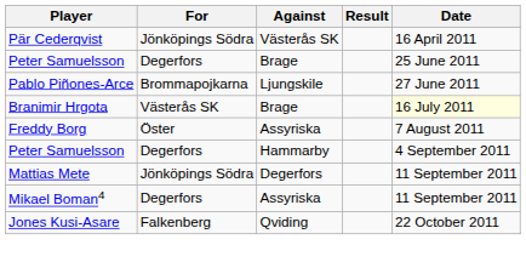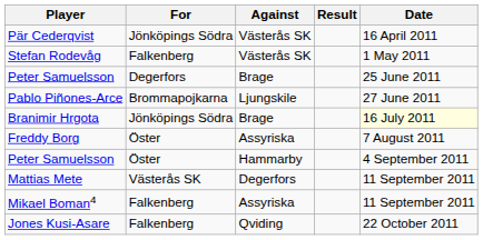 <table class="wikitable sortable">
 <tr>
 <th>Player</th>
 <th>For</th>
 <th>Against</th>
 <th align=center>Result</th>
 <th>Date</th>
 </tr>
 <tr>
 <td> <a href='#'>Pär Cederqvist</a></td>
 <td>Jönköpings Södra</td>
 <td>Västerås SK</td>
 <td align=center></td>
 <td>16 April 2011</td>
+</tr>
+<tr>
+<td> <a href='#'>Stefan Rodevåg</a></td>
+<td>Falkenberg</td>
+<td>Västerås SK</td>
+<td align=center></td>
+<td>1 May 2011</td>
 </tr>
 <tr>
 <td> <a href='#'>Peter Samuelsson</a></td>
 <td>Degerfors</td>
 <td>Brage</td>
 <td align=center></td>
 <td>25 June 2011</td>
 </tr>
 <tr>
 <td> <a href='#'>Pablo Piñones-Arce</a></td>
 <td>Brommapojkarna</td>
 <td>Ljungskile</td>
 <td align=center></td>
 <td>27 June 2011</td>
 </tr>
 <tr>
 <td> <a href='#'>Branimir Hrgota</a></td>
-<td>Västerås SK</td>
+<td>Jönköpings Södra</td>
 <td>Brage</td>
 <td align=center></td>
 <td style="background: lightyellow;">16 July 2011</td>
 </tr>
 <tr>
 <td> <a href='#'>Freddy Borg</a></td>
 <td>Öster</td>
 <td>Assyriska</td>
 <td align=center></td>
 <td>7 August 2011</td>
 </tr>
 <tr>
 <td> <a href='#'>Peter Samuelsson</a></td>
-<td>Degerfors</td>
+<td>Öster</td>
 <td>Hammarby</td>
 <td align=center></td>
 <td>4 September 2011</td>
 </tr>
 <tr>
 <td> <a href='#'>Mattias Mete</a></td>
-<td>Jönköpings Södra</td>
+<td>Västerås SK</td>
 <td>Degerfors</td>
 <td align=center></td>
 <td>11 September 2011</td>
 </tr>
 <tr>
 <td> <a href='#'>Mikael Boman</a><sup>4</sup></td>
-<td>Degerfors</td>
+<td>Falkenberg</td>
 <td>Assyriska</td>
 <td align=center></td>
 <td>11 September 2011</td>
 </tr>
 <tr>
 <td> <a href='#'>Jones Kusi-Asare</a></td>
 <td>Falkenberg</td>
 <td>Qviding</td>
 <td align=center></td>
 <td>22 October 2011</td>
 </tr>
 </table>
